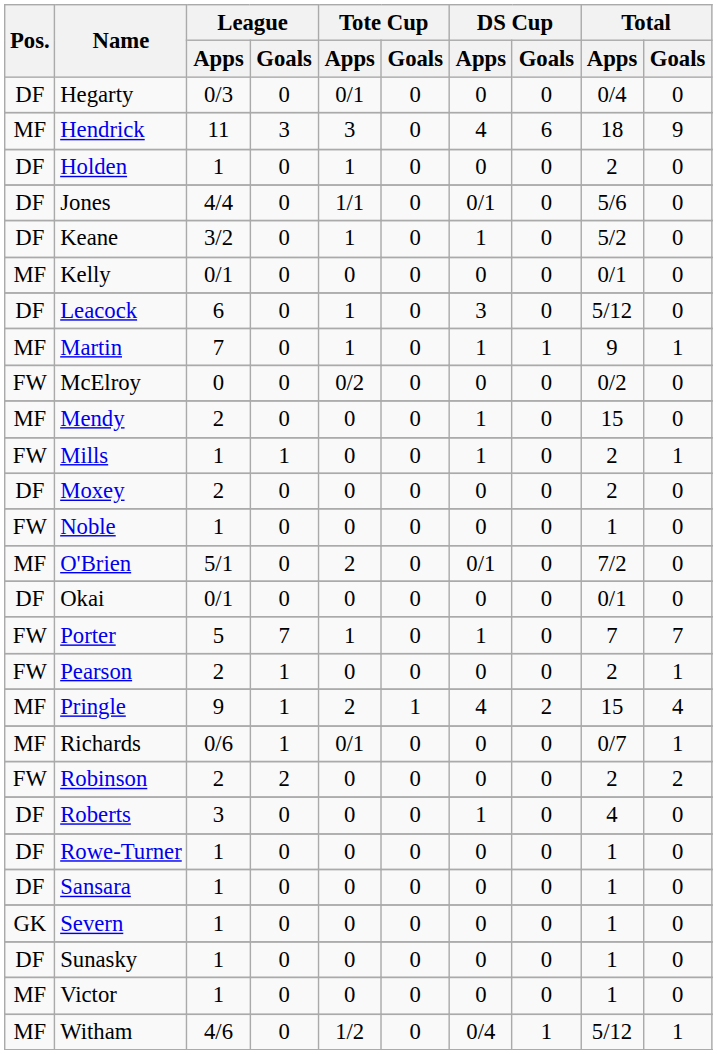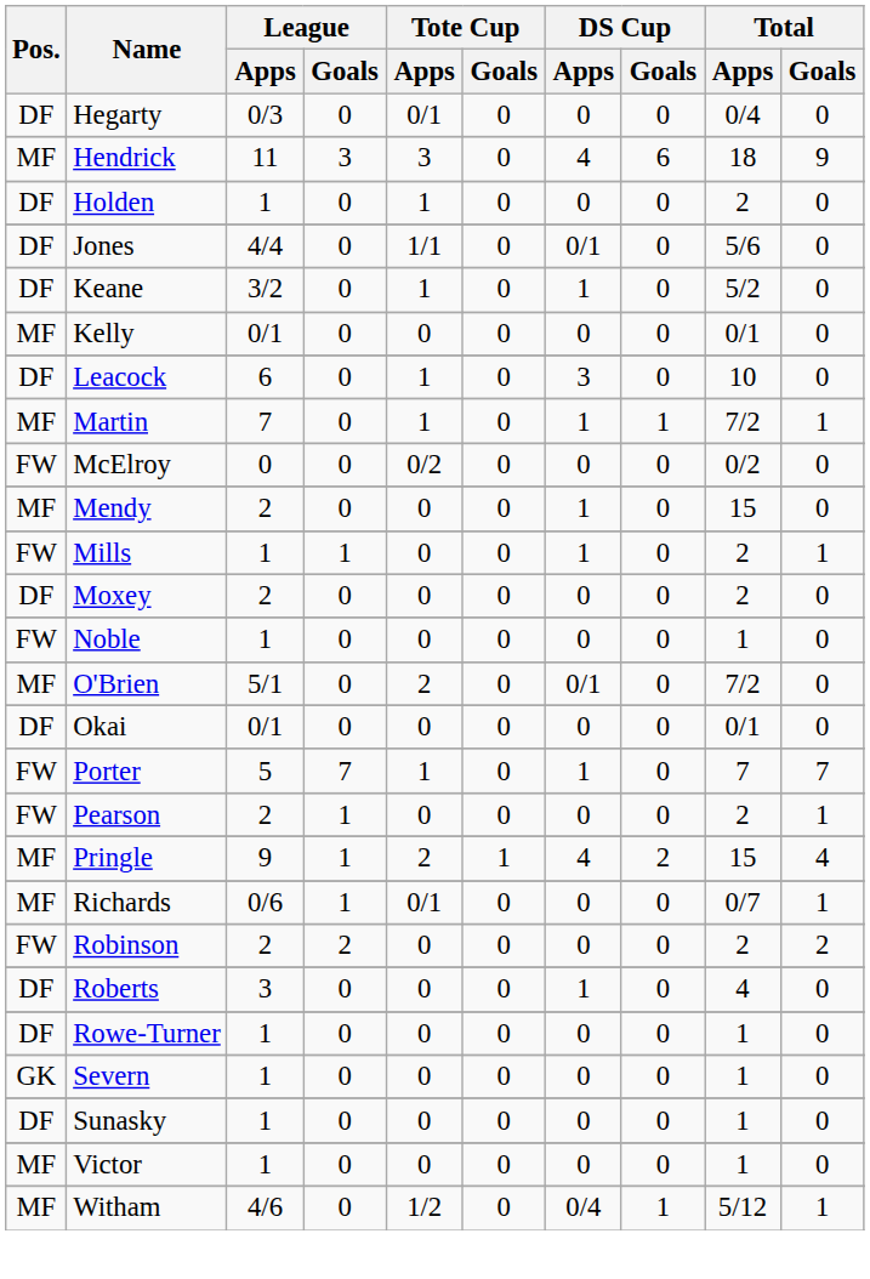 <table class="wikitable" style="text-align:center">
 <tr>
 <th rowspan="2">Pos.</th>
 <th rowspan="2">Name</th>
 <th colspan="2" width="85">League</th>
 <th colspan="2" width="85">Tote Cup</th>
 <th colspan="2" width="85">DS Cup</th>
 <th colspan="2" width="85">Total</th>
 </tr>
 <tr>
 <th>Apps</th>
 <th>Goals</th>
 <th>Apps</th>
 <th>Goals</th>
 <th>Apps</th>
 <th>Goals</th>
 <th>Apps</th>
 <th>Goals</th>
 </tr>
 <tr>
 <td>DF</td>
 <td align="left"> Hegarty</td>
 <td>0/3</td>
 <td>0</td>
 <td>0/1</td>
 <td>0</td>
 <td>0</td>
 <td>0</td>
 <td>0/4</td>
 <td>0</td>
 </tr>
 <tr>
 </tr>
 <tr>
 <td>MF</td>
 <td align="left"> <a href='#'>Hendrick</a></td>
 <td>11</td>
 <td>3</td>
 <td>3</td>
 <td>0</td>
 <td>4</td>
 <td>6</td>
 <td>18</td>
 <td>9</td>
 </tr>
 <tr>
 </tr>
 <tr>
 <td>DF</td>
 <td align="left"> <a href='#'>Holden</a></td>
 <td>1</td>
 <td>0</td>
 <td>1</td>
 <td>0</td>
 <td>0</td>
 <td>0</td>
 <td>2</td>
 <td>0</td>
 </tr>
 <tr>
 </tr>
 <tr>
 <td>DF</td>
 <td align="left"> Jones</td>
 <td>4/4</td>
 <td>0</td>
 <td>1/1</td>
 <td>0</td>
 <td>0/1</td>
 <td>0</td>
 <td>5/6</td>
 <td>0</td>
 </tr>
 <tr>
 </tr>
 <tr>
 <td>DF</td>
 <td align="left"> Keane</td>
 <td>3/2</td>
 <td>0</td>
 <td>1</td>
 <td>0</td>
 <td>1</td>
 <td>0</td>
 <td>5/2</td>
 <td>0</td>
 </tr>
 <tr>
 </tr>
 <tr>
 <td>MF</td>
 <td align="left"> Kelly</td>
 <td>0/1</td>
 <td>0</td>
 <td>0</td>
 <td>0</td>
 <td>0</td>
 <td>0</td>
 <td>0/1</td>
 <td>0</td>
 </tr>
 <tr>
 </tr>
 <tr>
 <td>DF</td>
 <td align="left"> <a href='#'>Leacock</a></td>
 <td>6</td>
 <td>0</td>
 <td>1</td>
 <td>0</td>
 <td>3</td>
 <td>0</td>
-<td>5/12</td>
+<td>10</td>
 <td>0</td>
 </tr>
 <tr>
 </tr>
 <tr>
 <td>MF</td>
 <td align="left"> <a href='#'>Martin</a></td>
 <td>7</td>
 <td>0</td>
 <td>1</td>
 <td>0</td>
 <td>1</td>
 <td>1</td>
-<td>9</td>
+<td>7/2</td>
 <td>1</td>
 </tr>
 <tr>
 </tr>
 <tr>
 <td>FW</td>
 <td align="left"> McElroy</td>
 <td>0</td>
 <td>0</td>
 <td>0/2</td>
 <td>0</td>
 <td>0</td>
 <td>0</td>
 <td>0/2</td>
 <td>0</td>
 </tr>
 <tr>
 </tr>
 <tr>
 <td>MF</td>
 <td align="left"> <a href='#'>Mendy</a></td>
 <td>2</td>
 <td>0</td>
 <td>0</td>
 <td>0</td>
 <td>1</td>
 <td>0</td>
 <td>15</td>
 <td>0</td>
 </tr>
 <tr>
 </tr>
 <tr>
 <td>FW</td>
 <td align="left"> <a href='#'>Mills</a></td>
 <td>1</td>
 <td>1</td>
 <td>0</td>
 <td>0</td>
 <td>1</td>
 <td>0</td>
 <td>2</td>
 <td>1</td>
 </tr>
 <tr>
 </tr>
 <tr>
 <td>DF</td>
 <td align="left"> <a href='#'>Moxey</a></td>
 <td>2</td>
 <td>0</td>
 <td>0</td>
 <td>0</td>
 <td>0</td>
 <td>0</td>
 <td>2</td>
 <td>0</td>
 </tr>
 <tr>
 </tr>
 <tr>
 <td>FW</td>
 <td align="left"> <a href='#'>Noble</a></td>
 <td>1</td>
 <td>0</td>
 <td>0</td>
 <td>0</td>
 <td>0</td>
 <td>0</td>
 <td>1</td>
 <td>0</td>
 </tr>
 <tr>
 </tr>
 <tr>
 <td>MF</td>
 <td align="left"> <a href='#'>O'Brien</a></td>
 <td>5/1</td>
 <td>0</td>
 <td>2</td>
 <td>0</td>
 <td>0/1</td>
 <td>0</td>
 <td>7/2</td>
 <td>0</td>
 </tr>
 <tr>
 </tr>
 <tr>
 <td>DF</td>
 <td align="left"> Okai</td>
 <td>0/1</td>
 <td>0</td>
 <td>0</td>
 <td>0</td>
 <td>0</td>
 <td>0</td>
 <td>0/1</td>
 <td>0</td>
 </tr>
 <tr>
 </tr>
 <tr>
 <td>FW</td>
 <td align="left"> <a href='#'>Porter</a></td>
 <td>5</td>
 <td>7</td>
 <td>1</td>
 <td>0</td>
 <td>1</td>
 <td>0</td>
 <td>7</td>
 <td>7</td>
 </tr>
 <tr>
 </tr>
 <tr>
 <td>FW</td>
 <td align="left"> <a href='#'>Pearson</a></td>
 <td>2</td>
 <td>1</td>
 <td>0</td>
 <td>0</td>
 <td>0</td>
 <td>0</td>
 <td>2</td>
 <td>1</td>
 </tr>
 <tr>
 </tr>
 <tr>
 <td>MF</td>
 <td align="left"> <a href='#'>Pringle</a></td>
 <td>9</td>
 <td>1</td>
 <td>2</td>
 <td>1</td>
 <td>4</td>
 <td>2</td>
 <td>15</td>
 <td>4</td>
 </tr>
 <tr>
 </tr>
 <tr>
 <td>MF</td>
 <td align="left"> Richards</td>
 <td>0/6</td>
 <td>1</td>
 <td>0/1</td>
 <td>0</td>
 <td>0</td>
 <td>0</td>
 <td>0/7</td>
 <td>1</td>
 </tr>
 <tr>
 </tr>
 <tr>
 <td>FW</td>
 <td align="left"> <a href='#'>Robinson</a></td>
 <td>2</td>
 <td>2</td>
 <td>0</td>
 <td>0</td>
 <td>0</td>
 <td>0</td>
 <td>2</td>
 <td>2</td>
 </tr>
 <tr>
 </tr>
 <tr>
 <td>DF</td>
 <td align="left"> <a href='#'>Roberts</a></td>
 <td>3</td>
 <td>0</td>
 <td>0</td>
 <td>0</td>
 <td>1</td>
 <td>0</td>
 <td>4</td>
 <td>0</td>
 </tr>
 <tr>
 </tr>
 <tr>
 <td>DF</td>
 <td align="left"> <a href='#'>Rowe-Turner</a></td>
 <td>1</td>
 <td>0</td>
 <td>0</td>
 <td>0</td>
 <td>0</td>
 <td>0</td>
 <td>1</td>
 <td>0</td>
 </tr>
 <tr>
 </tr>
 <tr>
-<td>DF</td>
-<td align="left"> <a href='#'>Sansara</a></td>
-<td>1</td>
-<td>0</td>
-<td>0</td>
-<td>0</td>
-<td>0</td>
-<td>0</td>
-<td>1</td>
-<td>0</td>
-</tr>
-<tr>
 </tr>
 <tr>
 <td>GK</td>
 <td align="left"> <a href='#'>Severn</a></td>
 <td>1</td>
 <td>0</td>
 <td>0</td>
 <td>0</td>
 <td>0</td>
 <td>0</td>
 <td>1</td>
 <td>0</td>
 </tr>
 <tr>
 </tr>
 <tr>
 <td>DF</td>
 <td align="left"> Sunasky</td>
 <td>1</td>
 <td>0</td>
 <td>0</td>
 <td>0</td>
 <td>0</td>
 <td>0</td>
 <td>1</td>
 <td>0</td>
 </tr>
 <tr>
 </tr>
 <tr>
 <td>MF</td>
 <td align="left"> Victor</td>
 <td>1</td>
 <td>0</td>
 <td>0</td>
 <td>0</td>
 <td>0</td>
 <td>0</td>
 <td>1</td>
 <td>0</td>
 </tr>
 <tr>
 </tr>
 <tr>
 <td>MF</td>
 <td align="left"> Witham</td>
 <td>4/6</td>
 <td>0</td>
 <td>1/2</td>
 <td>0</td>
 <td>0/4</td>
 <td>1</td>
 <td>5/12</td>
 <td>1</td>
 </tr>
 <tr>
 </tr>
 <tr>
 </tr>
 </table>
